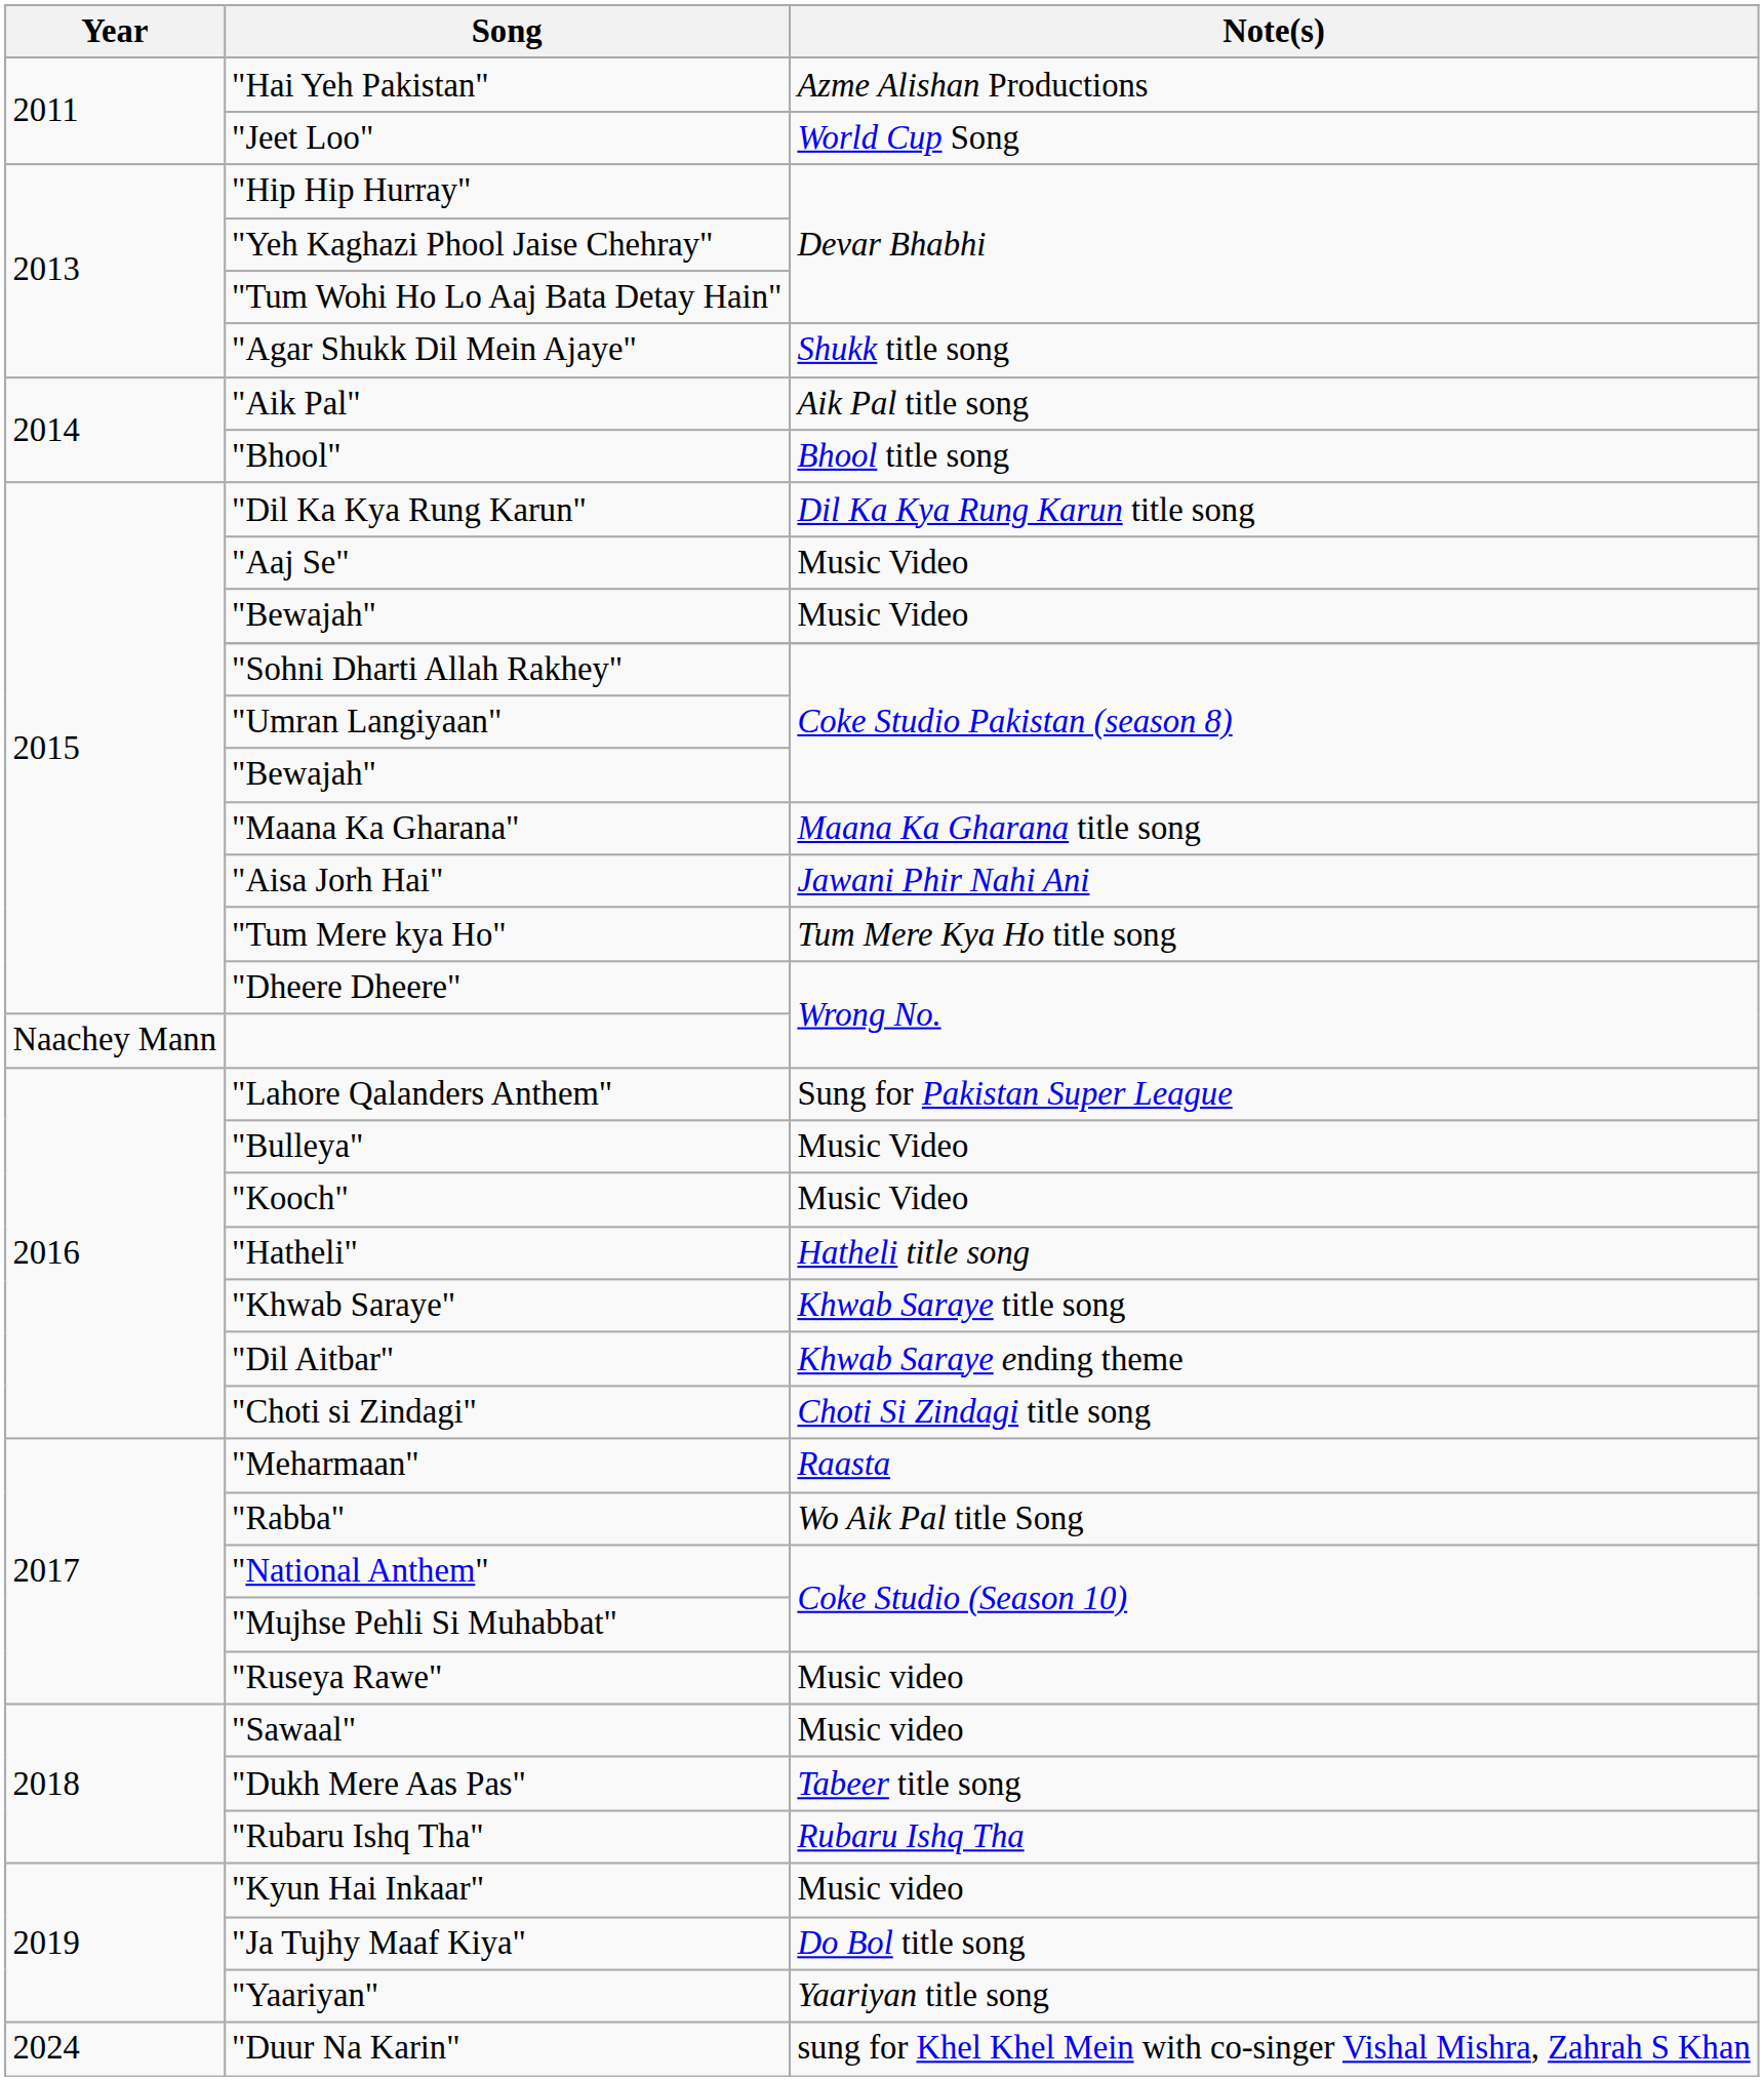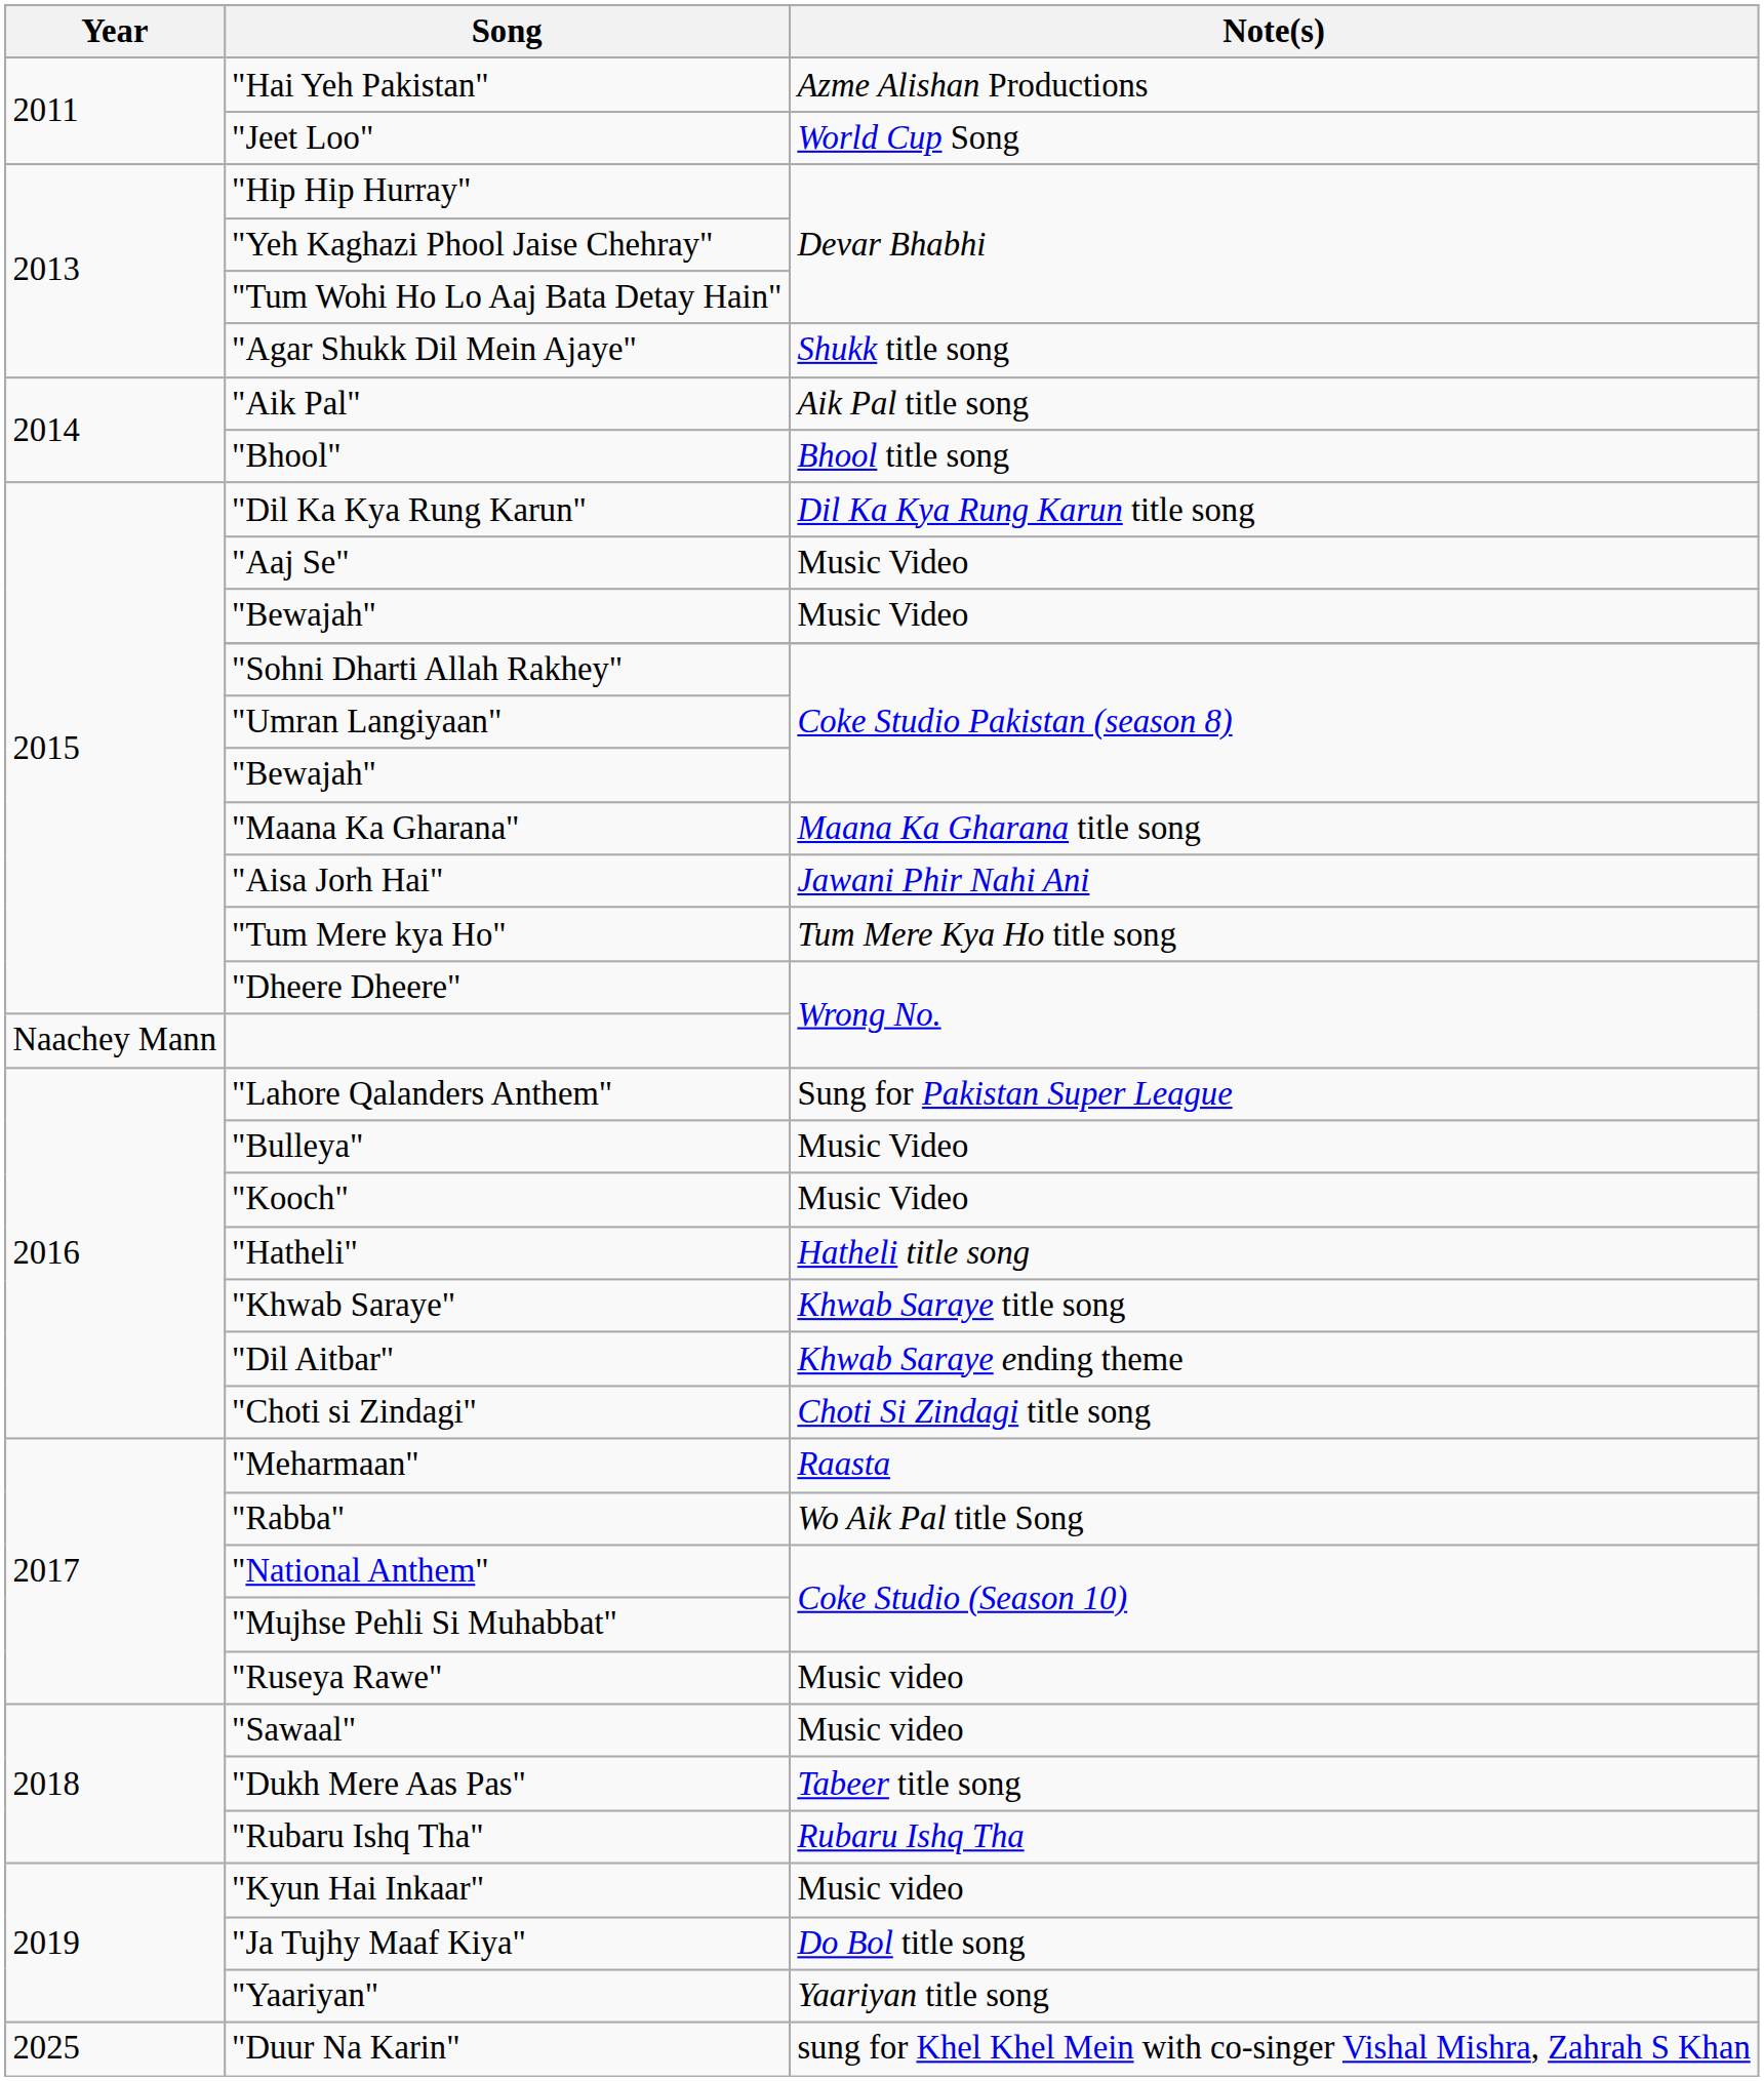 <table class="wikitable">
 <tr>
 <th>Year</th>
 <th>Song</th>
 <th>Note(s)</th>
 </tr>
 <tr>
 <td rowspan="2">2011</td>
 <td>"Hai Yeh Pakistan"</td>
 <td><em>Azme Alishan</em> Productions</td>
 </tr>
 <tr>
 <td>"Jeet Loo"</td>
 <td><em><a href='#'>World Cup</a></em> Song</td>
 </tr>
 <tr>
 <td rowspan="4">2013</td>
 <td>"Hip Hip Hurray"</td>
 <td rowspan="3"><em>Devar Bhabhi</em></td>
 </tr>
 <tr>
 <td>"Yeh Kaghazi Phool Jaise Chehray"</td>
 </tr>
 <tr>
 <td>"Tum Wohi Ho Lo Aaj Bata Detay Hain"</td>
 </tr>
 <tr>
 <td>"Agar Shukk Dil Mein Ajaye"</td>
 <td><em><a href='#'>Shukk</a></em> title song</td>
 </tr>
 <tr>
 <td rowspan="2">2014</td>
 <td>"Aik Pal"</td>
 <td><em>Aik Pal</em> title song</td>
 </tr>
 <tr>
 <td>"Bhool"</td>
 <td><em><a href='#'>Bhool</a></em> title song</td>
 </tr>
 <tr>
 <td rowspan="11">2015</td>
 <td>"Dil Ka Kya Rung Karun"</td>
 <td><em><a href='#'>Dil Ka Kya Rung Karun</a></em> title song</td>
 </tr>
 <tr>
 <td>"Aaj Se"</td>
 <td>Music Video</td>
 </tr>
 <tr>
 <td>"Bewajah"</td>
 <td>Music Video</td>
 </tr>
 <tr>
 </tr>
 <tr>
 <td>"Sohni Dharti Allah Rakhey"</td>
 <td rowspan="3"><em><a href='#'>Coke Studio Pakistan (season 8)</a></em></td>
 </tr>
 <tr>
 <td>"Umran Langiyaan"</td>
 </tr>
 <tr>
 <td>"Bewajah"</td>
 </tr>
 <tr>
 <td>"Maana Ka Gharana"</td>
 <td><em><a href='#'>Maana Ka Gharana</a></em> title song</td>
 </tr>
 <tr>
 <td>"Aisa Jorh Hai"</td>
 <td><em><a href='#'>Jawani Phir Nahi Ani</a></em></td>
 </tr>
 <tr>
 <td>"Tum Mere kya Ho"</td>
 <td><em>Tum Mere Kya Ho</em> title song</td>
 </tr>
 <tr>
 <td>"Dheere Dheere"</td>
 <td rowspan="2"><em><a href='#'>Wrong No.</a></em></td>
 </tr>
 <tr>
 <td>Naachey Mann</td>
 </tr>
 <tr>
 <td rowspan="7">2016</td>
 <td>"Lahore Qalanders Anthem"</td>
 <td>Sung for <em><a href='#'>Pakistan Super League</a></em></td>
 </tr>
 <tr>
 <td>"Bulleya"</td>
 <td>Music Video</td>
 </tr>
 <tr>
 <td>"Kooch"</td>
 <td>Music Video</td>
 </tr>
 <tr>
 <td>"Hatheli"</td>
 <td><em><a href='#'>Hatheli</a> title song</em></td>
 </tr>
 <tr>
 <td>"Khwab Saraye"</td>
 <td><em><a href='#'>Khwab Saraye</a></em> title song</td>
 </tr>
 <tr>
 <td>"Dil Aitbar"</td>
 <td><em><a href='#'>Khwab Saraye</a> e</em>nding theme</td>
 </tr>
 <tr>
 <td>"Choti si Zindagi"</td>
 <td><em><a href='#'>Choti Si Zindagi</a></em> title song</td>
 </tr>
 <tr>
 <td rowspan="5">2017</td>
 <td>"Meharmaan"</td>
 <td><em><a href='#'>Raasta</a></em></td>
 </tr>
 <tr>
 <td>"Rabba"</td>
 <td><em>Wo Aik Pal</em> title Song</td>
 </tr>
 <tr>
 <td>"<a href='#'>National Anthem</a>"</td>
 <td rowspan="2"><em><a href='#'>Coke Studio (Season 10)</a></em></td>
 </tr>
 <tr>
 <td>"Mujhse Pehli Si Muhabbat"</td>
 </tr>
 <tr>
 <td>"Ruseya Rawe"</td>
 <td>Music video</td>
 </tr>
 <tr>
 <td rowspan="3">2018</td>
 <td>"Sawaal"</td>
 <td>Music video</td>
 </tr>
 <tr>
 <td>"Dukh Mere Aas Pas"</td>
 <td><em><a href='#'>Tabeer</a></em> title song</td>
 </tr>
 <tr>
 <td>"Rubaru Ishq Tha"</td>
 <td><em><a href='#'>Rubaru Ishq Tha</a></em></td>
 </tr>
 <tr>
 <td rowspan="3">2019</td>
 <td>"Kyun Hai Inkaar"</td>
 <td>Music video</td>
 </tr>
 <tr>
 <td>"Ja Tujhy Maaf Kiya"</td>
 <td><em><a href='#'>Do Bol</a></em> title song</td>
 </tr>
 <tr>
 <td>"Yaariyan"</td>
 <td><em>Yaariyan</em> title song</td>
 </tr>
 <tr>
-<td rowspan="1">2024</td>
+<td rowspan="1">2025</td>
 <td>"Duur Na Karin"</td>
 <td>sung for <em><a href='#'></em>Khel Khel Mein<em></a></em> with co-singer <a href='#'>Vishal Mishra</a>, <a href='#'>Zahrah S Khan</a></td>
 </tr>
 </table>
